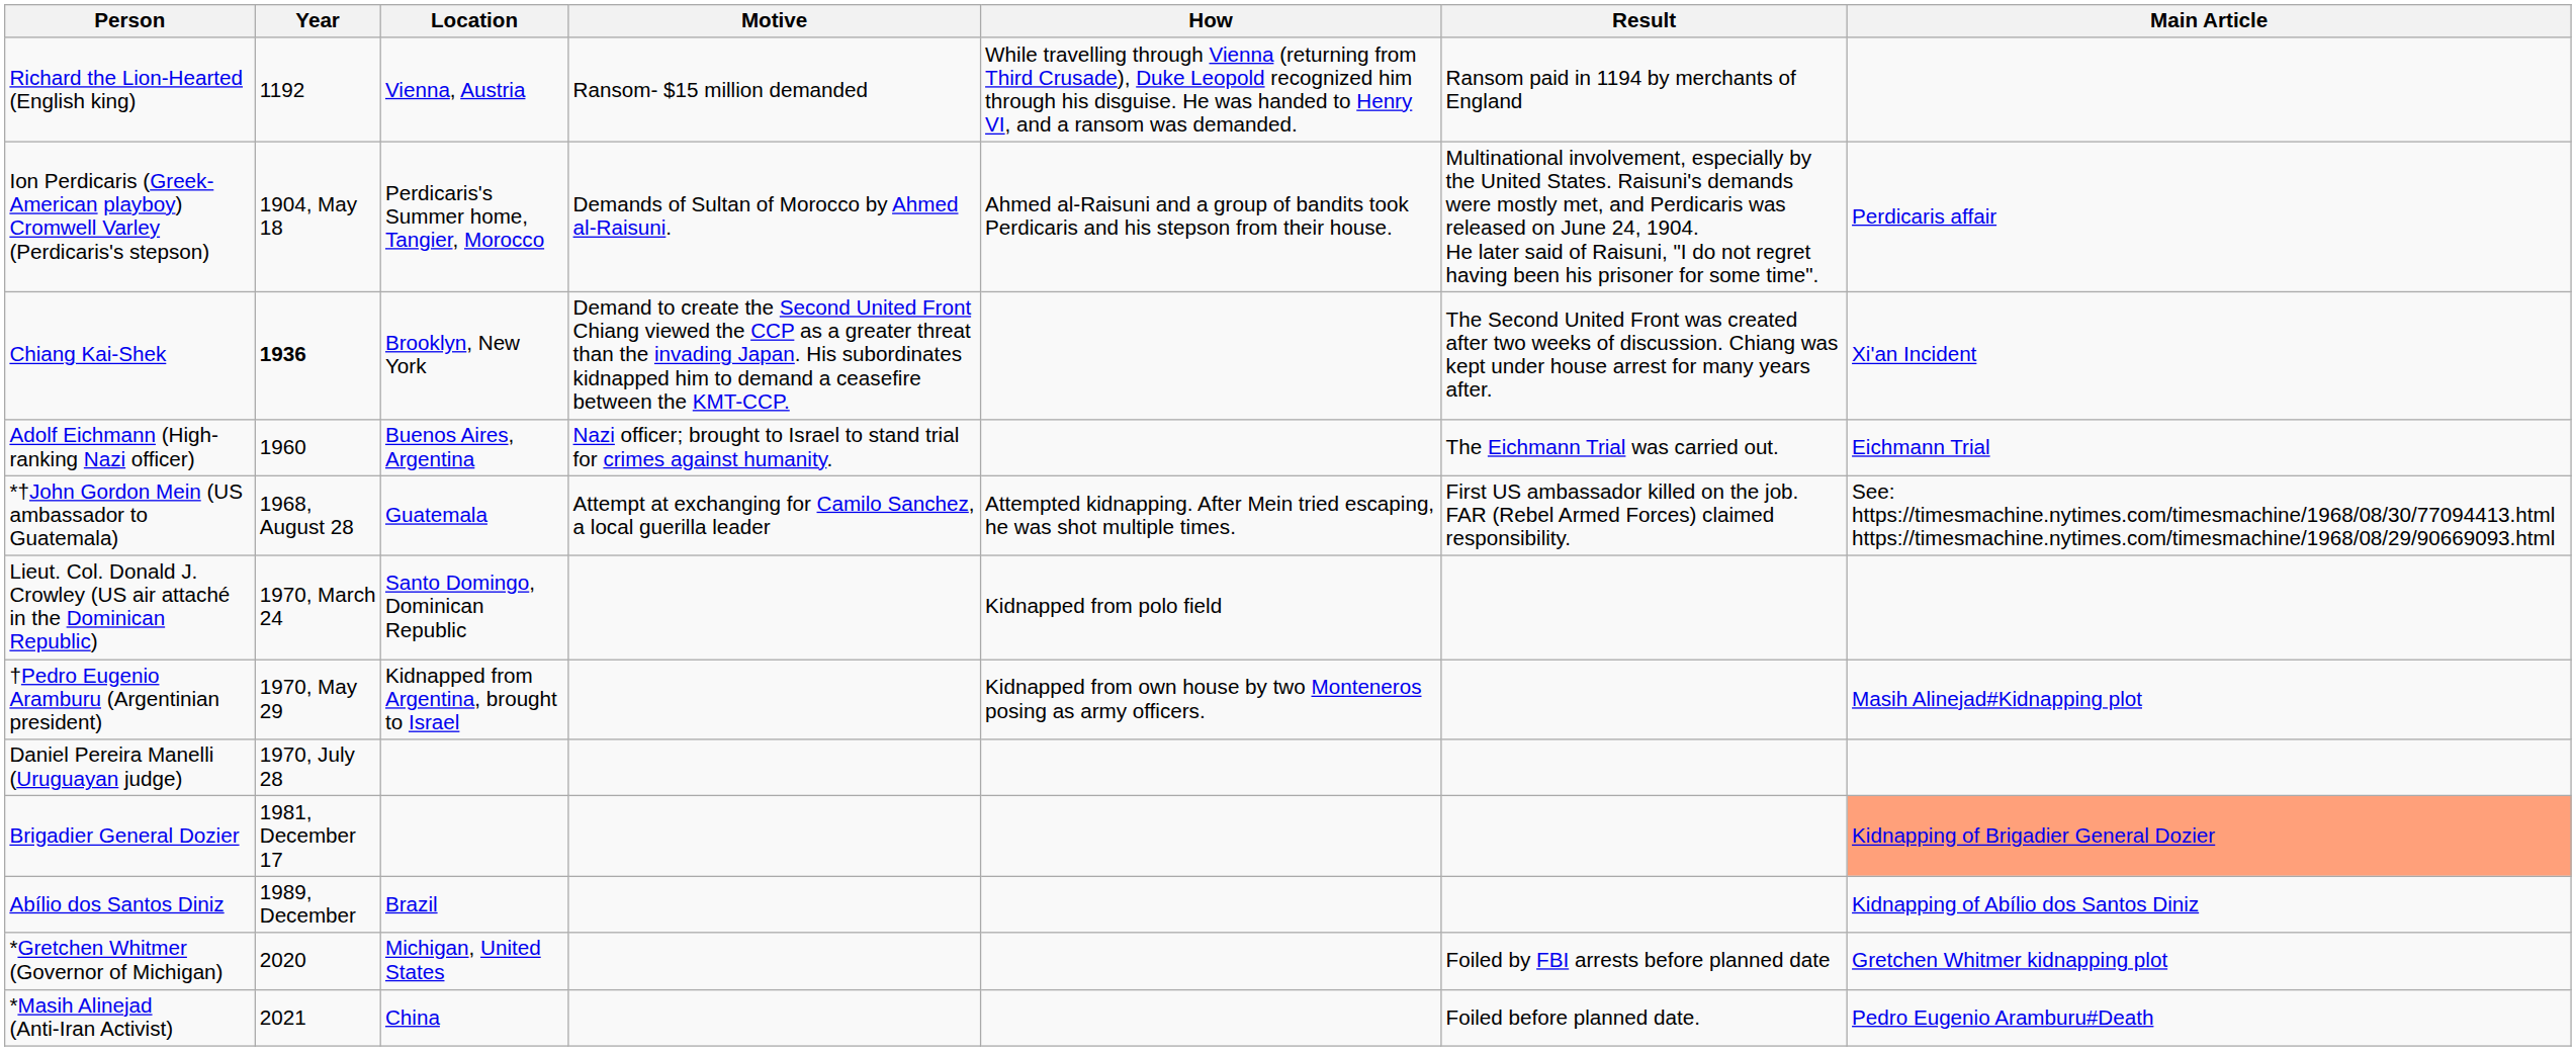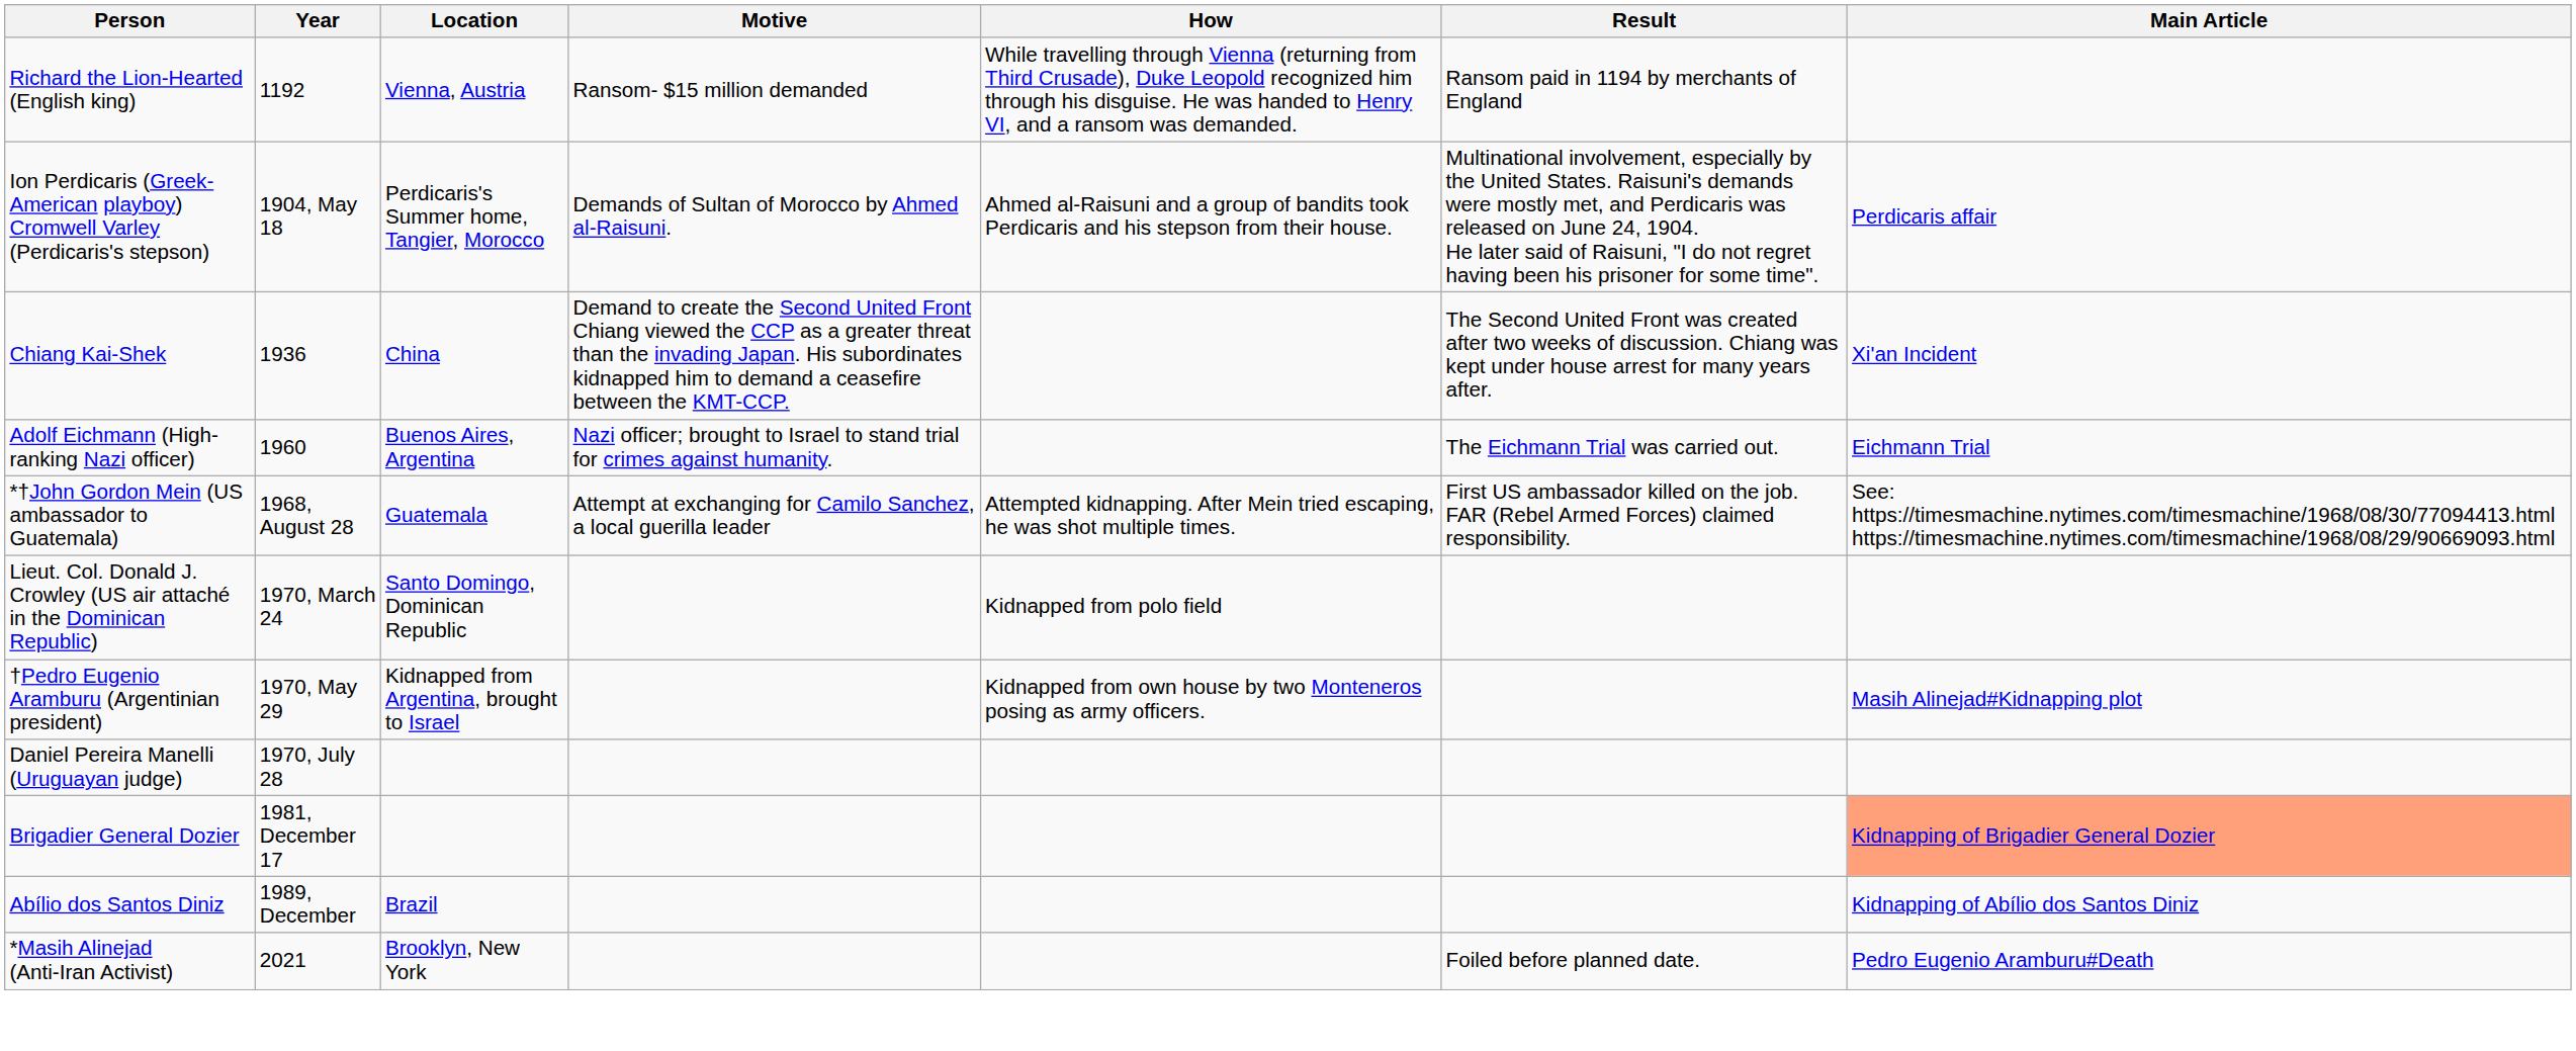 <table class="wikitable sortable mw-collapsible">
 <tr>
 <th>Person</th>
 <th>Year</th>
 <th>Location</th>
 <th>Motive</th>
 <th>How</th>
 <th>Result</th>
 <th>Main Article</th>
 </tr>
 <tr>
 <td><a href='#'>Richard the Lion-Hearted</a> (English king)</td>
 <td>1192</td>
 <td><a href='#'>Vienna</a>, <a href='#'>Austria</a></td>
 <td>Ransom- $15 million demanded</td>
 <td>While travelling through <a href='#'>Vienna</a> (returning from <a href='#'>Third Crusade</a>), <a href='#'>Duke Leopold</a> recognized him through his disguise. He was handed to <a href='#'>Henry VI</a>, and a ransom was demanded.</td>
 <td>Ransom paid in 1194 by merchants of England</td>
 <td></td>
 </tr>
 <tr>
 <td>Ion Perdicaris (<a href='#'>Greek-American</a> <a href='#'>playboy</a>)<br><a href='#'>Cromwell Varley</a> (Perdicaris's stepson)</td>
 <td>1904, May 18</td>
 <td>Perdicaris's Summer home, <a href='#'>Tangier</a>, <a href='#'>Morocco</a></td>
 <td>Demands of Sultan of Morocco by <a href='#'>Ahmed al-Raisuni</a>.</td>
 <td>Ahmed al-Raisuni and a group of bandits took Perdicaris and his stepson from their house.</td>
 <td>Multinational involvement, especially by the United States. Raisuni's demands were mostly met, and Perdicaris was released on June 24, 1904.<br>He later said of Raisuni, "I do not regret having been his prisoner for some time".</td>
 <td><a href='#'>Perdicaris affair</a></td>
 </tr>
 <tr>
 <td><a href='#'>Chiang Kai-Shek</a></td>
-<td><strong>1936</strong></td>
-<td><a href='#'>Brooklyn</a>, New York</td>
+<td>1936</td>
+<td><a href='#'>China</a></td>
 <td>Demand to create the <a href='#'>Second United Front</a><br>Chiang viewed the <a href='#'>CCP</a> as a greater threat than the <a href='#'>invading Japan</a>. His subordinates kidnapped him to demand a ceasefire between the <a href='#'>KMT-CCP.</a></td>
 <td></td>
 <td>The Second United Front was created after two weeks of discussion. Chiang was kept under house arrest for many years after.</td>
 <td><a href='#'>Xi'an Incident</a></td>
 </tr>
 <tr>
 <td><a href='#'>Adolf Eichmann</a> (High-ranking <a href='#'>Nazi</a> officer)</td>
 <td>1960</td>
 <td><a href='#'>Buenos Aires</a>, <a href='#'>Argentina</a></td>
 <td><a href='#'>Nazi</a> officer; brought to Israel to stand trial for <a href='#'>crimes against humanity</a>.</td>
 <td></td>
 <td>The <a href='#'>Eichmann Trial</a> was carried out.</td>
 <td><a href='#'>Eichmann Trial</a></td>
 </tr>
 <tr>
 <td>*†<a href='#'>John Gordon Mein</a> (US ambassador to Guatemala)</td>
 <td>1968, August 28</td>
 <td><a href='#'>Guatemala</a></td>
 <td>Attempt at exchanging for <a href='#'>Camilo Sanchez</a>, a local guerilla leader</td>
 <td>Attempted kidnapping. After Mein tried escaping, he was shot multiple times.</td>
 <td>First US ambassador killed on the job.<br>FAR (Rebel Armed Forces) claimed responsibility.</td>
 <td>See: https://timesmachine.nytimes.com/timesmachine/1968/08/30/77094413.html<br>https://timesmachine.nytimes.com/timesmachine/1968/08/29/90669093.html</td>
 </tr>
 <tr>
 <td>Lieut. Col. Donald J. Crowley (US air attaché in the <a href='#'>Dominican Republic</a>)</td>
 <td>1970, March 24</td>
 <td><a href='#'>Santo Domingo</a>, Dominican Republic</td>
 <td></td>
 <td>Kidnapped from polo field</td>
 <td></td>
 <td></td>
 </tr>
 <tr>
 <td>†<a href='#'>Pedro Eugenio Aramburu</a> (Argentinian president)</td>
 <td>1970, May 29</td>
 <td>Kidnapped from <a href='#'>Argentina</a>, brought to <a href='#'>Israel</a></td>
 <td></td>
 <td>Kidnapped from own house by two <a href='#'>Monteneros</a> posing as army officers.</td>
 <td></td>
 <td><a href='#'>Masih Alinejad#Kidnapping plot</a></td>
 </tr>
 <tr>
 <td>Daniel Pereira Manelli (<a href='#'>Uruguayan</a> judge)</td>
 <td>1970, July 28</td>
 <td></td>
 <td></td>
 <td></td>
 <td></td>
 <td></td>
 </tr>
 <tr>
 <td><a href='#'>Brigadier General Dozier</a></td>
 <td>1981, December 17</td>
 <td></td>
 <td></td>
 <td></td>
 <td></td>
 <td style="background: lightsalmon;"><a href='#'>Kidnapping of Brigadier General Dozier</a></td>
 </tr>
 <tr>
 <td><a href='#'>Abílio dos Santos Diniz</a></td>
 <td>1989, December</td>
 <td><a href='#'>Brazil</a></td>
 <td></td>
 <td></td>
 <td></td>
 <td><a href='#'>Kidnapping of Abílio dos Santos Diniz</a></td>
 </tr>
 <tr>
-<td>*<a href='#'>Gretchen Whitmer</a> (Governor of Michigan)</td>
-<td>2020</td>
-<td><a href='#'>Michigan</a>, <a href='#'>United States</a></td>
-<td></td>
-<td></td>
-<td>Foiled by <a href='#'>FBI</a> arrests before planned date</td>
-<td><a href='#'>Gretchen Whitmer kidnapping plot</a></td>
-</tr>
-<tr>
 <td>*<a href='#'>Masih Alinejad</a><br>(Anti-Iran Activist)</td>
 <td>2021</td>
-<td><a href='#'>China</a></td>
+<td><a href='#'>Brooklyn</a>, New York</td>
 <td></td>
 <td></td>
 <td>Foiled before planned date.</td>
 <td><a href='#'>Pedro Eugenio Aramburu#Death</a></td>
 </tr>
 </table>
